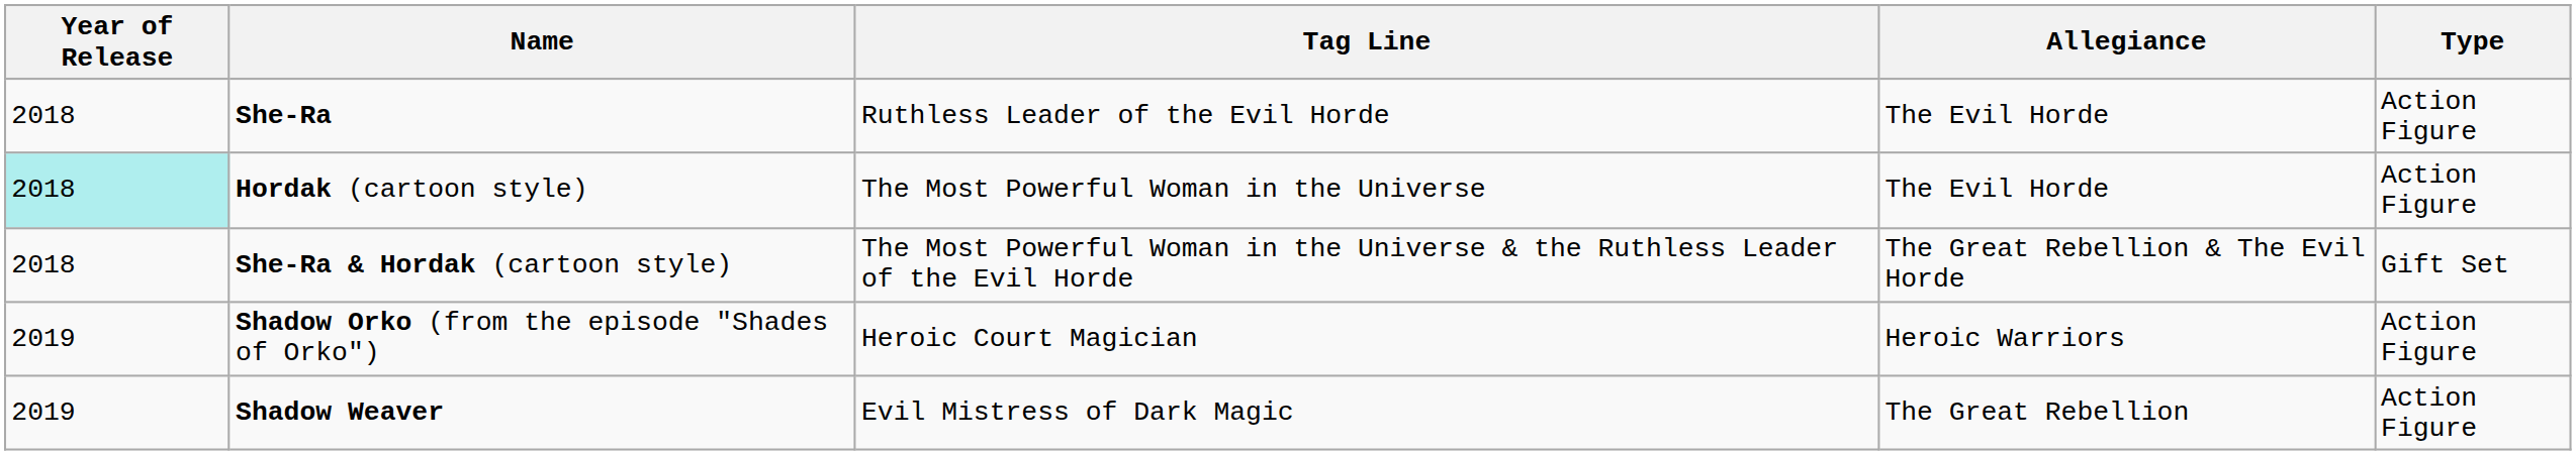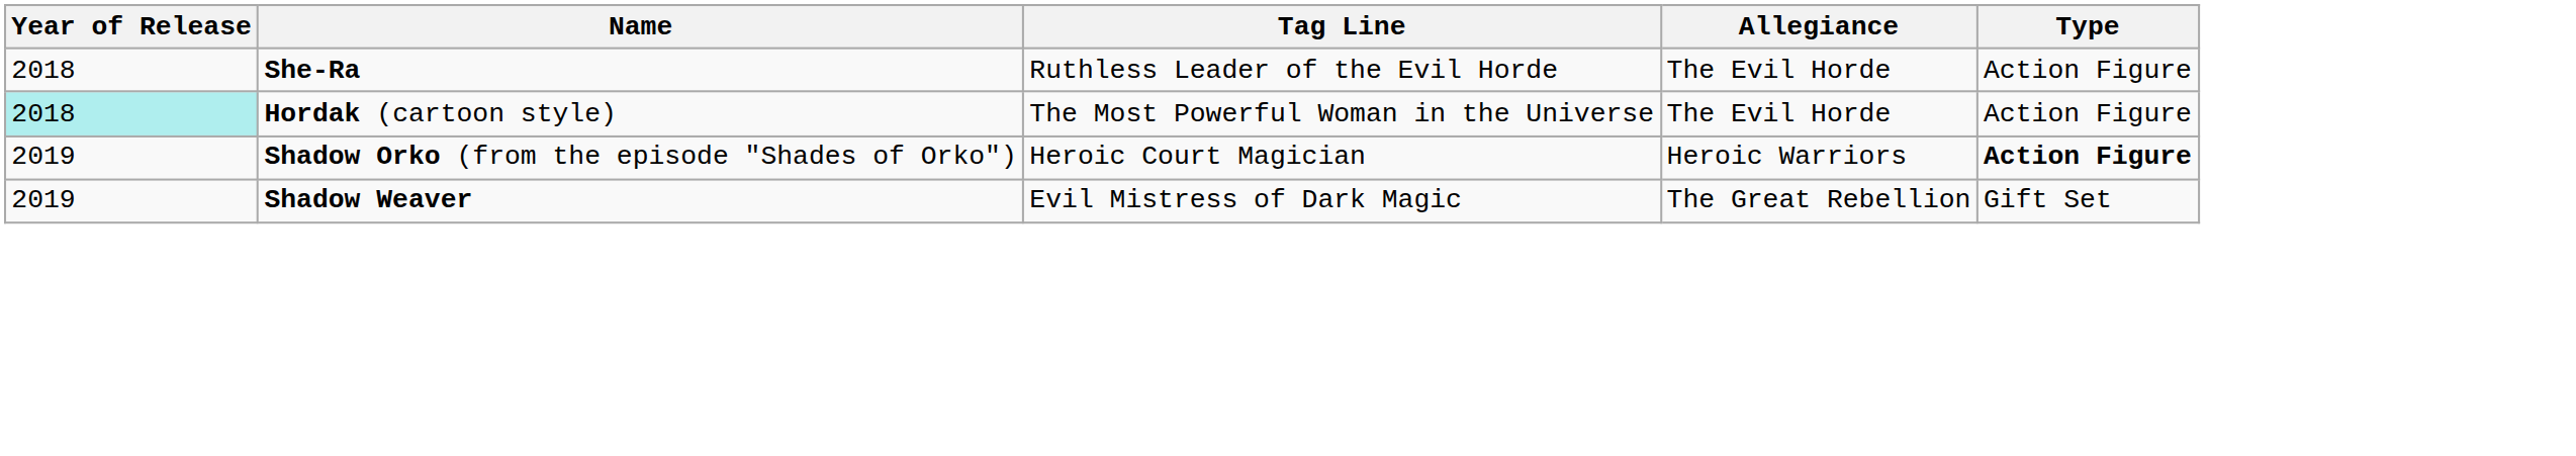 <table class="wikitable">
 <tr>
 <th>Year of Release</th>
 <th>Name</th>
 <th>Tag Line</th>
 <th>Allegiance</th>
 <th>Type</th>
 </tr>
 <tr>
 <td>2018</td>
 <td><strong>She-Ra</strong></td>
 <td>Ruthless Leader of the Evil Horde</td>
 <td>The Evil Horde</td>
 <td>Action Figure</td>
 </tr>
 <tr>
 <td style="background: paleturquoise;">2018</td>
 <td><strong>Hordak</strong> (cartoon style)</td>
 <td>The Most Powerful Woman in the Universe</td>
 <td>The Evil Horde</td>
 <td>Action Figure</td>
 </tr>
 <tr>
-<td>2018</td>
-<td><strong>She-Ra & Hordak</strong> (cartoon style)</td>
-<td>The Most Powerful Woman in the Universe & the Ruthless Leader of the Evil Horde</td>
-<td>The Great Rebellion & The Evil Horde</td>
-<td>Gift Set</td>
-</tr>
-<tr>
 <td>2019</td>
 <td><strong>Shadow Orko</strong> (from the episode "Shades of Orko")</td>
 <td>Heroic Court Magician</td>
 <td>Heroic Warriors</td>
-<td>Action Figure</td>
+<td><strong>Action Figure</strong></td>
 </tr>
 <tr>
 <td>2019</td>
 <td><strong>Shadow Weaver</strong></td>
 <td>Evil Mistress of Dark Magic</td>
 <td>The Great Rebellion</td>
-<td>Action Figure</td>
+<td>Gift Set</td>
 </tr>
 </table>
